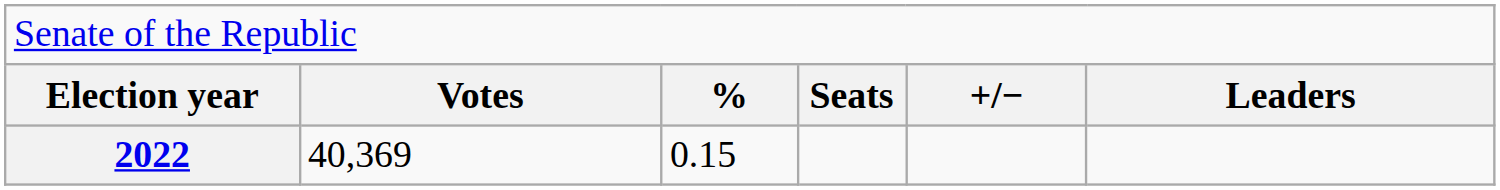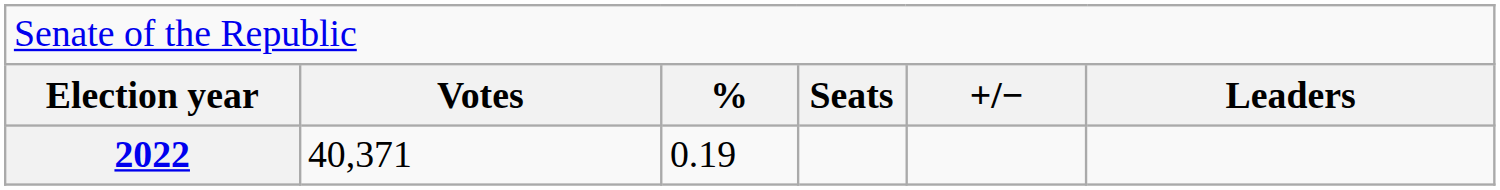 <table class=wikitable style="width:50%; border:1px #AAAAFF solid">
 <tr>
 <td colspan=6><a href='#'>Senate of the Republic</a></td>
 </tr>
 <tr>
 <th width=13%>Election year</th>
 <th width=16%>Votes</th>
 <th width=6%>%</th>
 <th width=1%>Seats</th>
 <th width=8%>+/−</th>
 <th width=18%>Leaders</th>
 </tr>
 <tr>
 <th><a href='#'>2022</a></th>
-<td>40,369</td>
-<td>0.15</td>
+<td>40,371</td>
+<td>0.19</td>
 <td></td>
 <td></td>
 <td></td>
 </tr>
 </table>
